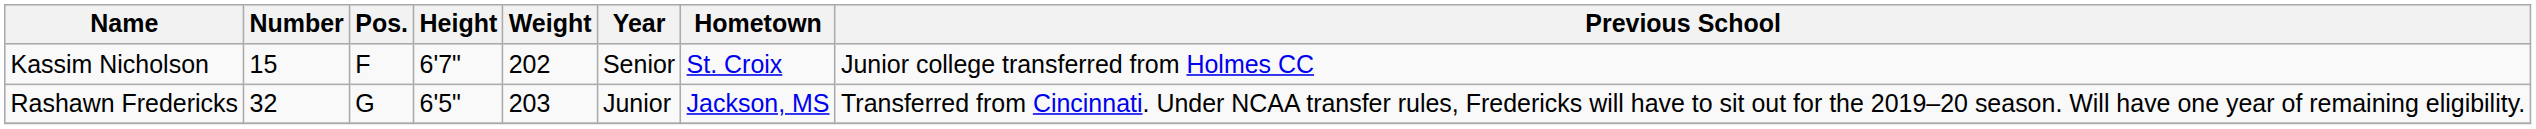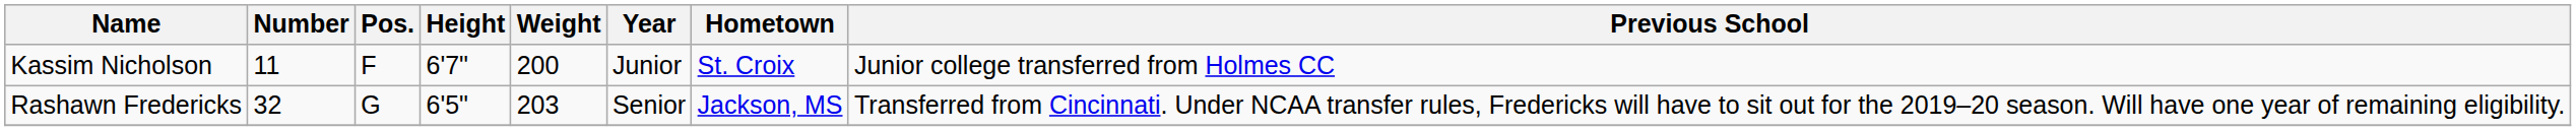 <table class="wikitable sortable" border="1">
 <tr>
 <th>Name</th>
 <th>Number</th>
 <th>Pos.</th>
 <th>Height</th>
 <th>Weight</th>
 <th>Year</th>
 <th>Hometown</th>
 <th class="unsortable">Previous School</th>
 </tr>
 <tr>
 <td>Kassim Nicholson</td>
-<td>15</td>
+<td>11</td>
 <td>F</td>
 <td>6'7"</td>
-<td>202</td>
-<td>Senior</td>
+<td>200</td>
+<td>Junior</td>
 <td><a href='#'>St. Croix</a></td>
 <td>Junior college transferred from <a href='#'>Holmes CC</a></td>
 </tr>
 <tr>
 <td>Rashawn Fredericks</td>
 <td>32</td>
 <td>G</td>
 <td>6'5"</td>
 <td>203</td>
-<td>Junior</td>
+<td>Senior</td>
 <td><a href='#'>Jackson, MS</a></td>
 <td>Transferred from <a href='#'>Cincinnati</a>. Under NCAA transfer rules, Fredericks will have to sit out for the 2019–20 season. Will have one year of remaining eligibility.</td>
 </tr>
 <tr>
 </tr>
 </table>
